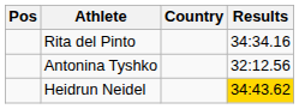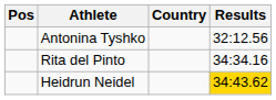 <table class="wikitable">
 <tr>
 <th>Pos</th>
 <th>Athlete</th>
 <th>Country</th>
 <th>Results</th>
 </tr>
 <tr>
 <td align="center"></td>
+<td>Antonina Tyshko</td>
+<td></td>
+<td>32:12.56</td>
+</tr>
+<tr>
+<td align="center"></td>
 <td>Rita del Pinto</td>
 <td></td>
 <td>34:34.16</td>
-</tr>
-<tr>
-<td align="center"></td>
-<td>Antonina Tyshko</td>
-<td></td>
-<td>32:12.56</td>
 </tr>
 <tr>
 <td align="center"></td>
 <td>Heidrun Neidel</td>
 <td></td>
 <td style="background: gold;">34:43.62</td>
 </tr>
 </table>
